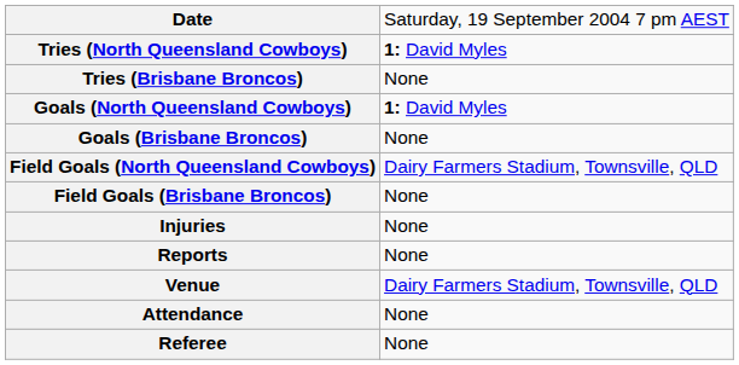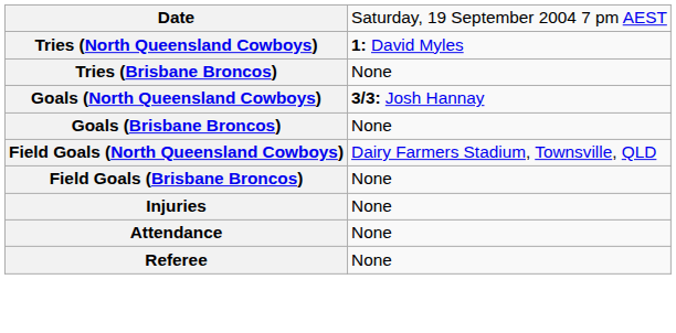 <table class="wikitable">
 <tr>
 <th>Date</th>
 <td>Saturday, 19 September 2004 7 pm <a href='#'>AEST</a></td>
 </tr>
 <tr>
 <th>Tries (<a href='#'>North Queensland Cowboys</a>)</th>
 <td><strong>1:</strong> <a href='#'>David Myles</a></td>
 </tr>
 <tr>
 <th>Tries (<a href='#'>Brisbane Broncos</a>)</th>
 <td>None</td>
 </tr>
 <tr>
 <th>Goals (<a href='#'>North Queensland Cowboys</a>)</th>
-<td><strong>1:</strong> <a href='#'>David Myles</a></td>
+<td><strong>3/3:</strong> <a href='#'>Josh Hannay</a></td>
 </tr>
 <tr>
 <th>Goals (<a href='#'>Brisbane Broncos</a>)</th>
 <td>None</td>
 </tr>
 <tr>
 <th>Field Goals (<a href='#'>North Queensland Cowboys</a>)</th>
 <td><a href='#'>Dairy Farmers Stadium</a>, <a href='#'>Townsville</a>, <a href='#'>QLD</a></td>
 </tr>
 <tr>
 <th>Field Goals (<a href='#'>Brisbane Broncos</a>)</th>
 <td>None</td>
 </tr>
 <tr>
 <th>Injuries</th>
 <td>None</td>
 </tr>
 <tr>
-<th>Reports</th>
-<td>None</td>
-</tr>
-<tr>
-<th>Venue</th>
-<td><a href='#'>Dairy Farmers Stadium</a>, <a href='#'>Townsville</a>, <a href='#'>QLD</a></td>
-</tr>
-<tr>
 <th>Attendance</th>
 <td>None</td>
 </tr>
 <tr>
 <th>Referee</th>
 <td>None</td>
 </tr>
 </table>
